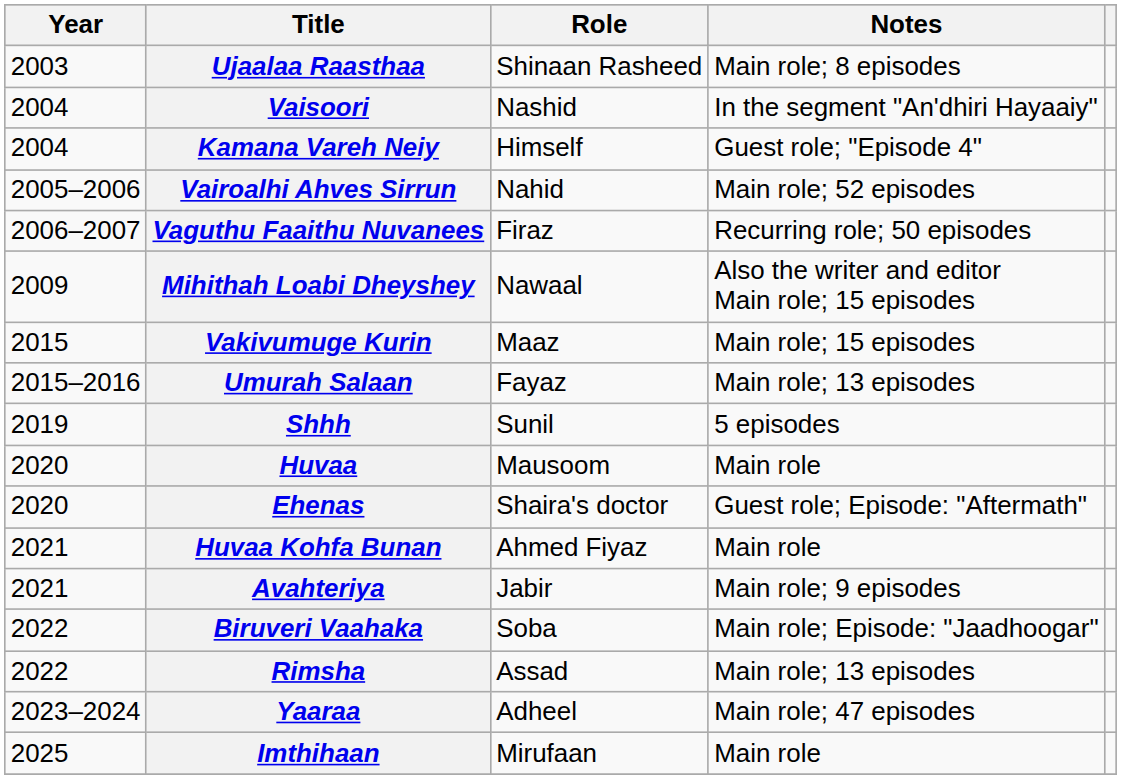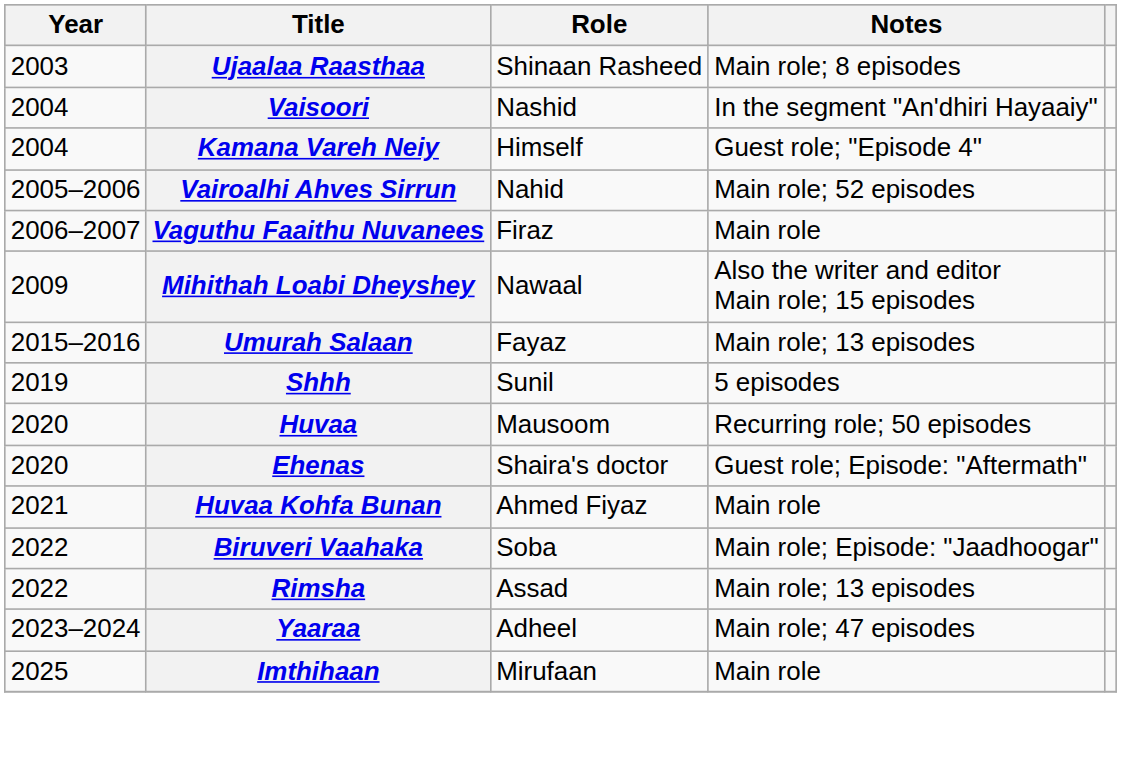 <table class="wikitable sortable plainrowheaders">
 <tr style="background:#ccc; text-align:center;">
 <th scope="col">Year</th>
 <th scope="col">Title</th>
 <th scope="col">Role</th>
 <th scope="col">Notes</th>
 <th scope="col" class="unsortable"></th>
 </tr>
 <tr>
 <td>2003</td>
 <th scope="row"><em><a href='#'>Ujaalaa Raasthaa</a></em></th>
 <td>Shinaan Rasheed</td>
 <td>Main role; 8 episodes</td>
 <td style="text-align: center;"></td>
 </tr>
 <tr>
 <td>2004</td>
 <th scope="row"><em><a href='#'>Vaisoori</a></em></th>
 <td>Nashid</td>
 <td>In the segment "An'dhiri Hayaaiy"</td>
 <td style="text-align: center;"></td>
 </tr>
 <tr>
 <td>2004</td>
 <th scope="row"><em><a href='#'>Kamana Vareh Neiy</a></em></th>
 <td>Himself</td>
 <td>Guest role; "Episode 4"</td>
 <td style="text-align: center;"></td>
 </tr>
 <tr>
 <td>2005–2006</td>
 <th scope="row"><em><a href='#'>Vairoalhi Ahves Sirrun</a></em></th>
 <td>Nahid</td>
 <td>Main role; 52 episodes</td>
 <td style="text-align: center;"></td>
 </tr>
 <tr>
 <td>2006–2007</td>
 <th scope="row"><em><a href='#'>Vaguthu Faaithu Nuvanees</a></em></th>
 <td>Firaz</td>
-<td>Recurring role; 50 episodes</td>
+<td>Main role</td>
 <td style="text-align: center;"></td>
 </tr>
 <tr>
 <td>2009</td>
 <th scope="row"><em><a href='#'>Mihithah Loabi Dheyshey</a></em></th>
 <td>Nawaal</td>
 <td>Also the writer and editor<br>Main role; 15 episodes</td>
-<td style="text-align: center;"></td>
-</tr>
-<tr>
-<td>2015</td>
-<th scope="row"><em><a href='#'>Vakivumuge Kurin</a></em></th>
-<td>Maaz</td>
-<td>Main role; 15 episodes</td>
 <td style="text-align: center;"></td>
 </tr>
 <tr>
 <td>2015–2016</td>
 <th scope="row"><em><a href='#'>Umurah Salaan</a></em></th>
 <td>Fayaz</td>
 <td>Main role; 13 episodes</td>
 <td style="text-align: center;"></td>
 </tr>
 <tr>
 <td>2019</td>
 <th scope="row"><em><a href='#'>Shhh</a></em></th>
 <td>Sunil</td>
 <td>5 episodes</td>
 <td style="text-align: center;"></td>
 </tr>
 <tr>
 <td>2020</td>
 <th scope="row"><em><a href='#'>Huvaa</a></em></th>
 <td>Mausoom</td>
-<td>Main role</td>
+<td>Recurring role; 50 episodes</td>
 <td style="text-align: center;"></td>
 </tr>
 <tr>
 <td>2020</td>
 <th scope="row"><em><a href='#'>Ehenas</a></em></th>
 <td>Shaira's doctor</td>
 <td>Guest role; Episode: "Aftermath"</td>
 <td style="text-align: center;"></td>
 </tr>
 <tr>
 <td>2021</td>
 <th scope="row"><em><a href='#'>Huvaa Kohfa Bunan</a></em></th>
 <td>Ahmed Fiyaz</td>
 <td>Main role</td>
-<td style="text-align: center;"></td>
-</tr>
-<tr>
-<td>2021</td>
-<th scope="row"><em><a href='#'>Avahteriya</a></em></th>
-<td>Jabir</td>
-<td>Main role; 9 episodes</td>
 <td style="text-align: center;"></td>
 </tr>
 <tr>
 <td>2022</td>
 <th scope="row"><em><a href='#'>Biruveri Vaahaka</a></em></th>
 <td>Soba</td>
 <td>Main role; Episode: "Jaadhoogar"</td>
 <td style="text-align: center;"></td>
 </tr>
 <tr>
 <td>2022</td>
 <th scope="row"><em><a href='#'>Rimsha</a></em></th>
 <td>Assad</td>
 <td>Main role; 13 episodes</td>
 <td style="text-align: center;"></td>
 </tr>
 <tr>
 <td>2023–2024</td>
 <th scope="row"><em><a href='#'>Yaaraa</a></em></th>
 <td>Adheel</td>
 <td>Main role; 47 episodes</td>
 <td style="text-align: center;"></td>
 </tr>
 <tr>
 <td>2025</td>
 <th scope="row"><em><a href='#'>Imthihaan</a></em></th>
 <td>Mirufaan</td>
 <td>Main role</td>
 <td style="text-align: center;"></td>
 </tr>
 <tr>
 </tr>
 </table>
